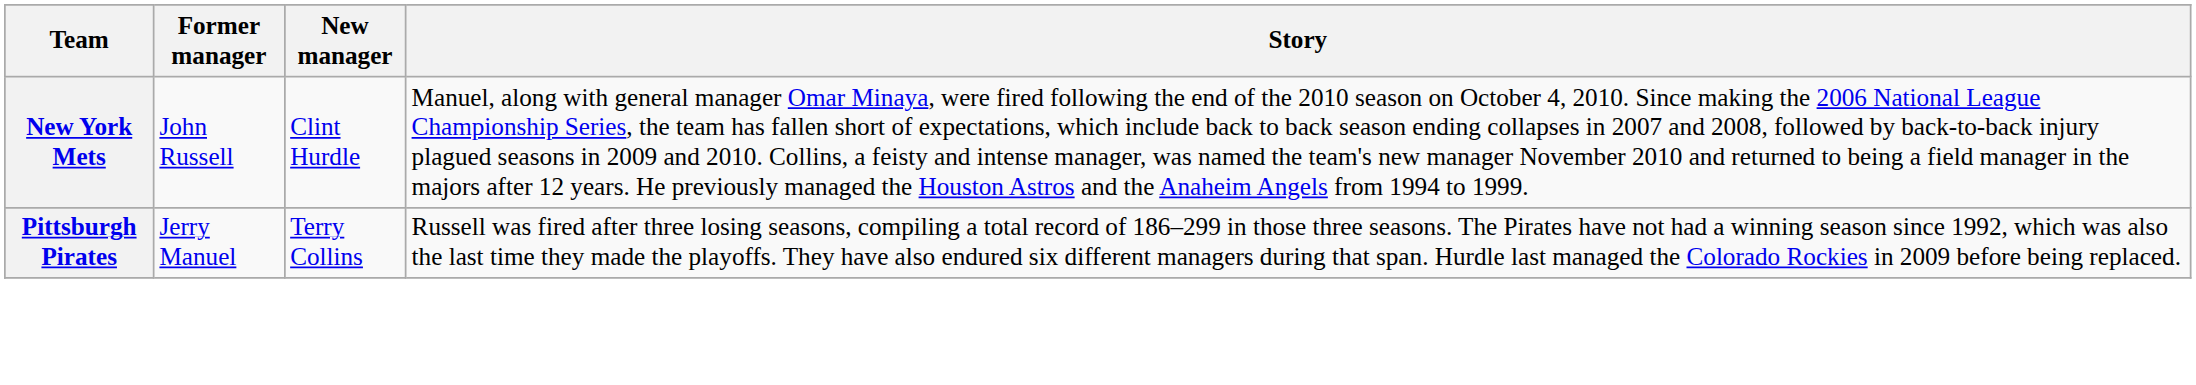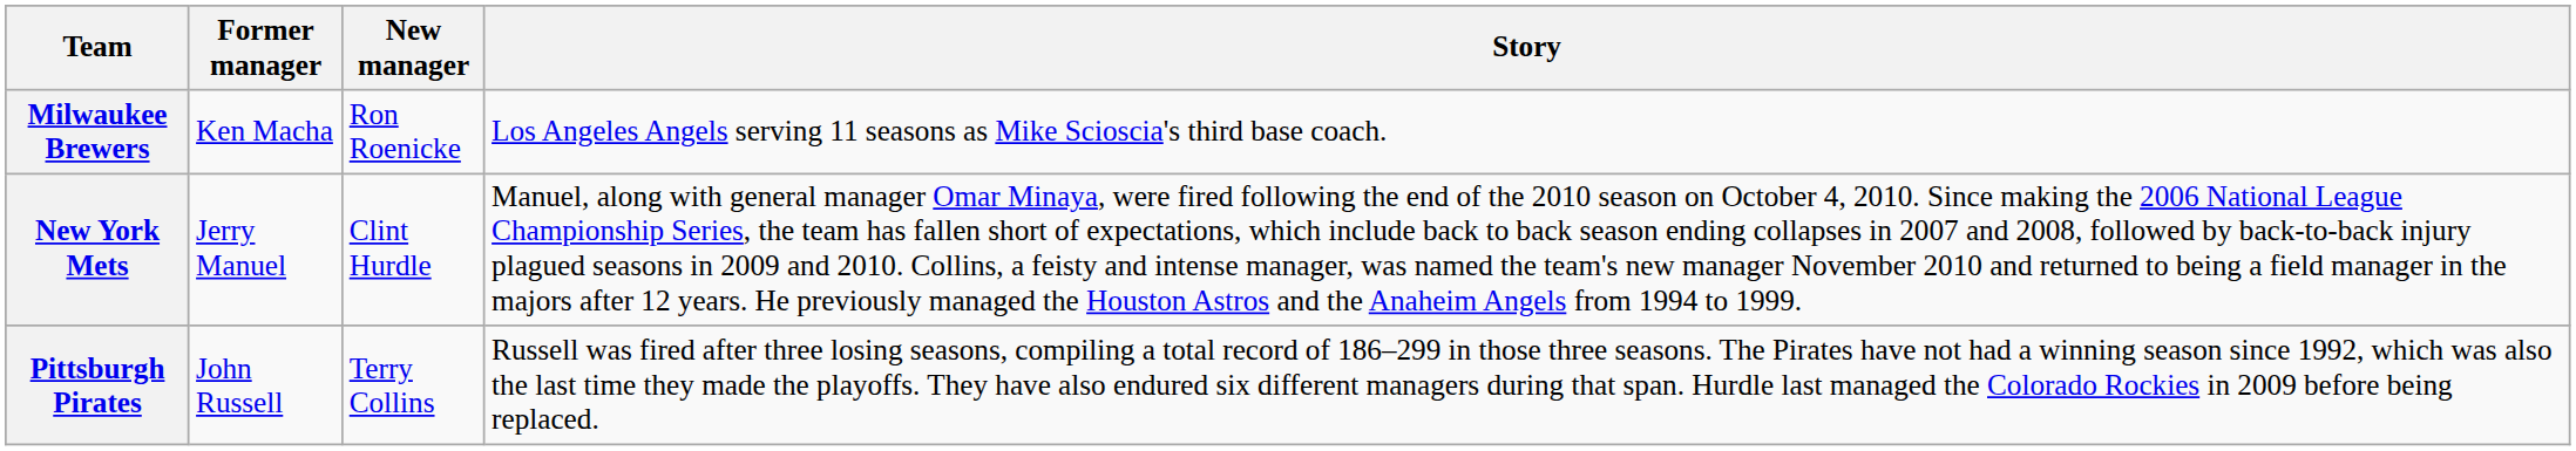 <table class="wikitable" style="font-size:90%;">
 <tr>
 <th>Team</th>
 <th>Former manager</th>
 <th>New manager</th>
 <th>Story</th>
 </tr>
 <tr>
+<th><a href='#'>Milwaukee Brewers</a></th>
+<td><a href='#'>Ken Macha</a></td>
+<td><a href='#'>Ron Roenicke</a></td>
+<td Macha announced to the Associated Press that the Milwaukee Brewers had declined to pick up his Club Option for 2011.><a href='#'>Los Angeles Angels</a> serving 11 seasons as <a href='#'>Mike Scioscia</a>'s third base coach.</td>
+</tr>
+<tr>
 <th><a href='#'>New York Mets</a></th>
-<td><a href='#'>John Russell</a></td>
+<td><a href='#'>Jerry Manuel</a></td>
 <td><a href='#'>Clint Hurdle</a></td>
 <td>Manuel, along with general manager <a href='#'>Omar Minaya</a>, were fired following the end of the 2010 season on October 4, 2010. Since making the <a href='#'>2006 National League Championship Series</a>, the team has fallen short of expectations, which include back to back season ending collapses in 2007 and 2008, followed by back-to-back injury plagued seasons in 2009 and 2010. Collins, a feisty and intense manager, was named the team's new manager November 2010 and returned to being a field manager in the majors after 12 years. He previously managed the <a href='#'>Houston Astros</a> and the <a href='#'>Anaheim Angels</a> from 1994 to 1999.</td>
 </tr>
 <tr>
 <th><a href='#'>Pittsburgh Pirates</a></th>
-<td><a href='#'>Jerry Manuel</a></td>
+<td><a href='#'>John Russell</a></td>
 <td><a href='#'>Terry Collins</a></td>
 <td>Russell was fired after three losing seasons, compiling a total record of 186–299 in those three seasons. The Pirates have not had a winning season since 1992, which was also the last time they made the playoffs. They have also endured six different managers during that span. Hurdle last managed the <a href='#'>Colorado Rockies</a> in 2009 before being replaced.</td>
 </tr>
 </table>
